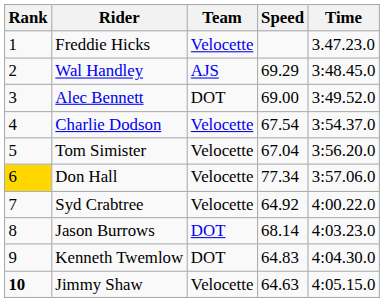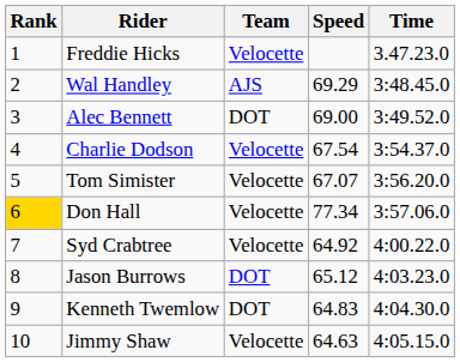 <table class="wikitable">
 <tr style="background:#efefef;">
 <th>Rank</th>
 <th>Rider</th>
 <th>Team</th>
 <th>Speed</th>
 <th>Time</th>
 </tr>
 <tr>
 <td>1</td>
 <td> Freddie Hicks</td>
 <td><a href='#'>Velocette</a></td>
 <td></td>
 <td>3.47.23.0</td>
 </tr>
 <tr>
 <td>2</td>
 <td> <a href='#'>Wal Handley</a></td>
 <td><a href='#'>AJS</a></td>
 <td>69.29</td>
 <td>3:48.45.0</td>
 </tr>
 <tr>
 <td>3</td>
 <td> <a href='#'>Alec Bennett</a></td>
 <td>DOT</td>
 <td>69.00</td>
 <td>3:49.52.0</td>
 </tr>
 <tr>
 <td>4</td>
 <td> <a href='#'>Charlie Dodson</a></td>
 <td><a href='#'>Velocette</a></td>
 <td>67.54</td>
 <td>3:54.37.0</td>
 </tr>
 <tr>
 <td>5</td>
 <td> Tom Simister</td>
 <td>Velocette</td>
-<td>67.04</td>
+<td>67.07</td>
 <td>3:56.20.0</td>
 </tr>
 <tr>
 <td style="background: gold;">6</td>
 <td> Don Hall</td>
 <td>Velocette</td>
 <td>77.34</td>
 <td>3:57.06.0</td>
 </tr>
 <tr>
 <td>7</td>
 <td> Syd Crabtree</td>
 <td>Velocette</td>
 <td>64.92</td>
 <td>4:00.22.0</td>
 </tr>
 <tr>
 <td>8</td>
 <td> Jason Burrows</td>
 <td><a href='#'>DOT</a></td>
-<td>68.14</td>
+<td>65.12</td>
 <td>4:03.23.0</td>
 </tr>
 <tr>
 <td>9</td>
 <td> Kenneth Twemlow</td>
 <td>DOT</td>
 <td>64.83</td>
 <td>4:04.30.0</td>
 </tr>
 <tr>
-<td><strong>10</strong></td>
+<td>10</td>
 <td> Jimmy Shaw</td>
 <td>Velocette</td>
 <td>64.63</td>
 <td>4:05.15.0</td>
 </tr>
 </table>
